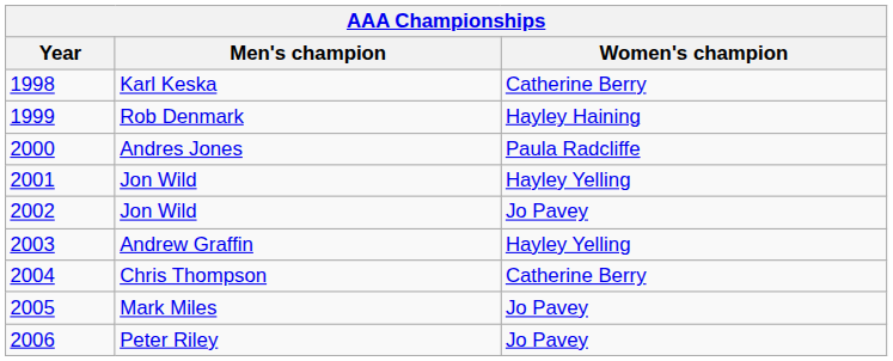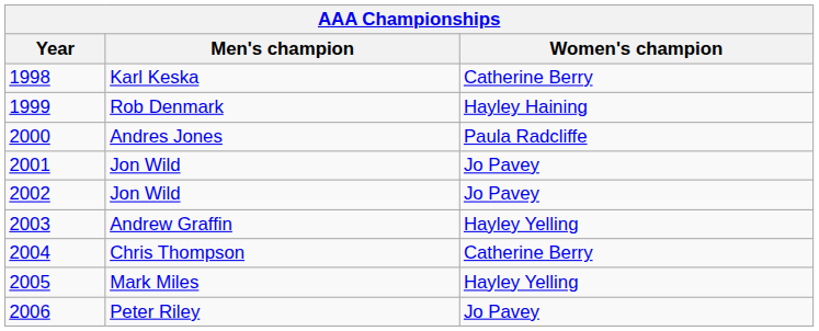 <table class="wikitable">
 <tr>
 <th colspan="3"><a href='#'>AAA Championships</a><br></th>
 </tr>
 <tr>
 <th width=80>Year</th>
 <th width=300>Men's champion</th>
 <th width=300>Women's champion</th>
 </tr>
 <tr>
 <td><a href='#'>1998</a></td>
 <td><a href='#'>Karl Keska</a></td>
 <td><a href='#'>Catherine Berry</a></td>
 </tr>
 <tr>
 <td><a href='#'>1999</a></td>
 <td><a href='#'>Rob Denmark</a></td>
 <td><a href='#'>Hayley Haining</a></td>
 </tr>
 <tr>
 <td><a href='#'>2000</a></td>
 <td><a href='#'>Andres Jones</a></td>
 <td><a href='#'>Paula Radcliffe</a></td>
 </tr>
 <tr>
 <td><a href='#'>2001</a></td>
 <td><a href='#'>Jon Wild</a></td>
-<td><a href='#'>Hayley Yelling</a></td>
+<td><a href='#'>Jo Pavey</a></td>
 </tr>
 <tr>
 <td><a href='#'>2002</a></td>
 <td><a href='#'>Jon Wild</a></td>
 <td><a href='#'>Jo Pavey</a></td>
 </tr>
 <tr>
 <td><a href='#'>2003</a></td>
 <td><a href='#'>Andrew Graffin</a></td>
 <td><a href='#'>Hayley Yelling</a></td>
 </tr>
 <tr>
 <td><a href='#'>2004</a></td>
 <td><a href='#'>Chris Thompson</a></td>
 <td><a href='#'>Catherine Berry</a></td>
 </tr>
 <tr>
 <td><a href='#'>2005</a></td>
 <td><a href='#'>Mark Miles</a></td>
-<td><a href='#'>Jo Pavey</a></td>
+<td><a href='#'>Hayley Yelling</a></td>
 </tr>
 <tr>
 <td><a href='#'>2006</a></td>
 <td><a href='#'>Peter Riley</a></td>
 <td><a href='#'>Jo Pavey</a></td>
 </tr>
 </table>
